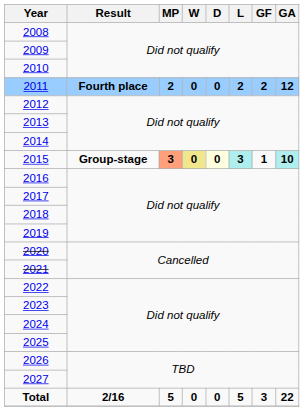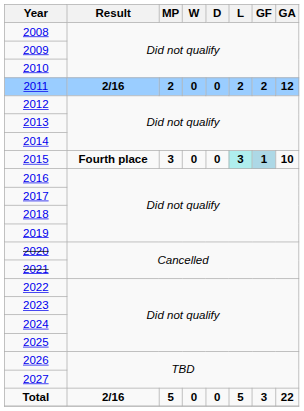 <table class="wikitable" style="text-align: center;">
 <tr>
 <th width=80>Year</th>
 <th width=120>Result</th>
 <th width=25>MP</th>
 <th width=25>W</th>
 <th width=25>D</th>
 <th width=25>L</th>
 <th width=25>GF</th>
 <th width=25>GA</th>
 </tr>
 <tr>
 <td> <a href='#'>2008</a></td>
 <td colspan=7 rowspan=3><em>Did not qualify</em></td>
 </tr>
 <tr>
 <td> <a href='#'>2009</a></td>
 </tr>
 <tr>
 <td> <a href='#'>2010</a></td>
 </tr>
 <tr style="background:#9acdff;">
 <td> <a href='#'>2011</a></td>
-<td><strong>Fourth place</strong></td>
+<td><strong>2/16</strong></td>
 <td><strong>2</strong></td>
 <td><strong>0</strong></td>
 <td><strong>0</strong></td>
 <td><strong>2</strong></td>
 <td><strong>2</strong></td>
 <td><strong>12</strong></td>
 </tr>
 <tr>
 <td> <a href='#'>2012</a></td>
 <td colspan=7 rowspan=3><em>Did not qualify</em></td>
 </tr>
 <tr>
 <td> <a href='#'>2013</a></td>
 </tr>
 <tr>
 <td> <a href='#'>2014</a></td>
 </tr>
 <tr>
 <td> <a href='#'>2015</a></td>
-<td><strong>Group-stage</strong></td>
-<td style="background: lightsalmon;"><strong>3</strong></td>
-<td style="background: khaki;"><strong>0</strong></td>
-<td style="background: lightyellow;"><strong>0</strong></td>
+<td><strong>Fourth place</strong></td>
+<td><strong>3</strong></td>
+<td><strong>0</strong></td>
+<td><strong>0</strong></td>
 <td style="background: paleturquoise;"><strong>3</strong></td>
-<td><strong>1</strong></td>
-<td style="background: paleturquoise;"><strong>10</strong></td>
+<td style="background: lightblue;"><strong>1</strong></td>
+<td><strong>10</strong></td>
 </tr>
 <tr>
 <td> <a href='#'>2016</a></td>
 <td colspan=7 rowspan=4><em>Did not qualify</em></td>
 </tr>
 <tr>
 <td> <a href='#'>2017</a></td>
 </tr>
 <tr>
 <td> <a href='#'>2018</a></td>
 </tr>
 <tr>
 <td> <a href='#'>2019</a></td>
 </tr>
 <tr>
 <td> <s><a href='#'>2020</a></s></td>
 <td colspan=7 rowspan=2><em>Cancelled</em></td>
 </tr>
 <tr>
 <td> <s><a href='#'>2021</a></s></td>
 </tr>
 <tr>
 <td> <a href='#'>2022</a></td>
 <td colspan=7 rowspan=4><em>Did not qualify</em></td>
 </tr>
 <tr>
 <td> <a href='#'>2023</a></td>
 </tr>
 <tr>
 <td> <a href='#'>2024</a></td>
 </tr>
 <tr>
 <td> <a href='#'>2025</a></td>
 </tr>
 <tr>
 <td> <a href='#'>2026</a></td>
 <td colspan=7 rowspan=2><em>TBD</em></td>
 </tr>
 <tr>
 <td> <a href='#'>2027</a></td>
 </tr>
 <tr>
 <td><strong>Total</strong></td>
 <td><strong>2/16</strong></td>
 <td><strong>5</strong></td>
 <td><strong>0</strong></td>
 <td><strong>0</strong></td>
 <td><strong>5</strong></td>
 <td><strong>3</strong></td>
 <td><strong>22</strong></td>
 </tr>
 <tr>
 </tr>
 </table>
